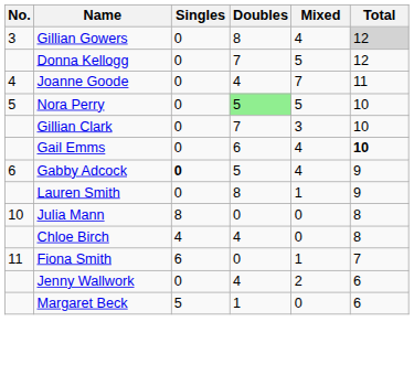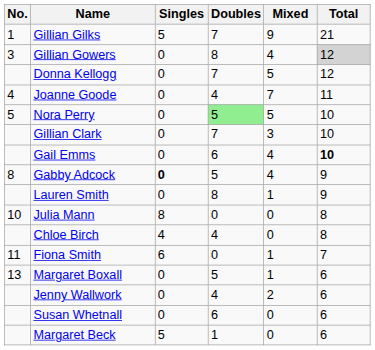 <table class="wikitable">
 <tr>
 <th>No.</th>
 <th width=150>Name</th>
 <th width=60>Singles</th>
 <th width=60>Doubles</th>
 <th width=60>Mixed</th>
 <th width=60>Total</th>
+</tr>
+<tr>
+<td>1</td>
+<td><a href='#'>Gillian Gilks</a></td>
+<td>5</td>
+<td>7</td>
+<td>9</td>
+<td>21</td>
 </tr>
 <tr>
 <td>3</td>
 <td><a href='#'>Gillian Gowers</a></td>
 <td>0</td>
 <td>8</td>
 <td>4</td>
 <td style="background: lightgrey;">12</td>
 </tr>
 <tr>
 <td></td>
 <td><a href='#'>Donna Kellogg</a></td>
 <td>0</td>
 <td>7</td>
 <td>5</td>
 <td>12</td>
 </tr>
 <tr>
 <td>4</td>
 <td><a href='#'>Joanne Goode</a></td>
 <td>0</td>
 <td>4</td>
 <td>7</td>
 <td>11</td>
 </tr>
 <tr>
 <td>5</td>
 <td><a href='#'>Nora Perry</a></td>
 <td>0</td>
 <td style="background: lightgreen;">5</td>
 <td>5</td>
 <td>10</td>
 </tr>
 <tr>
 <td></td>
 <td><a href='#'>Gillian Clark</a></td>
 <td>0</td>
 <td>7</td>
 <td>3</td>
 <td>10</td>
 </tr>
 <tr>
 <td></td>
 <td><a href='#'>Gail Emms</a></td>
 <td>0</td>
 <td>6</td>
 <td>4</td>
 <td><strong>10</strong></td>
 </tr>
 <tr>
-<td>6</td>
+<td>8</td>
 <td><a href='#'>Gabby Adcock</a></td>
 <td><strong>0</strong></td>
 <td>5</td>
 <td>4</td>
 <td>9</td>
 </tr>
 <tr>
 <td></td>
 <td><a href='#'>Lauren Smith</a></td>
 <td>0</td>
 <td>8</td>
 <td>1</td>
 <td>9</td>
 </tr>
 <tr>
 <td>10</td>
 <td><a href='#'>Julia Mann</a></td>
 <td>8</td>
 <td>0</td>
 <td>0</td>
 <td>8</td>
 </tr>
 <tr>
 <td></td>
 <td><a href='#'>Chloe Birch</a></td>
 <td>4</td>
 <td>4</td>
 <td>0</td>
 <td>8</td>
 </tr>
 <tr>
 <td>11</td>
 <td><a href='#'>Fiona Smith</a></td>
 <td>6</td>
 <td>0</td>
 <td>1</td>
 <td>7</td>
 </tr>
 <tr>
+<td>13</td>
+<td><a href='#'>Margaret Boxall</a></td>
+<td>0</td>
+<td>5</td>
+<td>1</td>
+<td>6</td>
+</tr>
+<tr>
 <td></td>
 <td><a href='#'>Jenny Wallwork</a></td>
 <td>0</td>
 <td>4</td>
 <td>2</td>
+<td>6</td>
+</tr>
+<tr>
+<td></td>
+<td><a href='#'>Susan Whetnall</a></td>
+<td>0</td>
+<td>6</td>
+<td>0</td>
 <td>6</td>
 </tr>
 <tr>
 <td></td>
 <td><a href='#'>Margaret Beck</a></td>
 <td>5</td>
 <td>1</td>
 <td>0</td>
 <td>6</td>
 </tr>
 </table>
